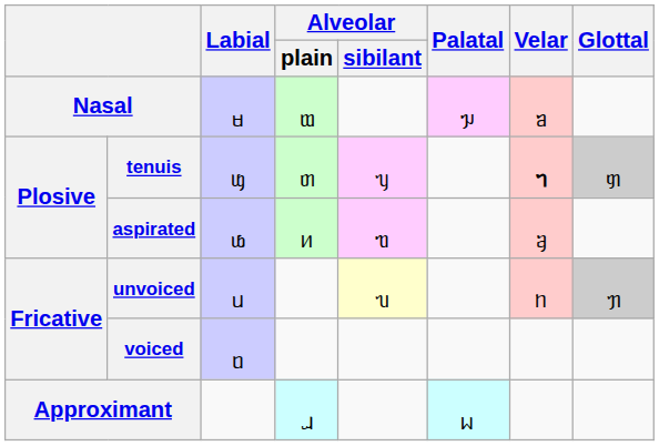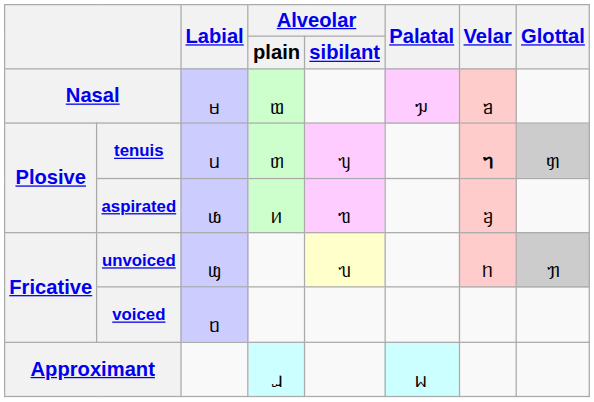 <table class="wikitable" style=text-align:center>
 <tr>
 <th colspan="2" rowspan="2"></th>
 <th rowspan="2"><a href='#'>Labial</a></th>
 <th colspan="2"><a href='#'>Alveolar</a></th>
 <th rowspan="2"><a href='#'>Palatal</a></th>
 <th rowspan="2"><a href='#'>Velar</a></th>
 <th rowspan="2"><a href='#'>Glottal</a></th>
 </tr>
 <tr>
 <th>plain</th>
 <th><a href='#'>sibilant</a></th>
 </tr>
 <tr>
 <th colspan="2"><a href='#'>Nasal</a></th>
 <td style="background-color: #ccf"><br>ᥛ</td>
 <td style="background-color: #cfc"><br>ᥗ</td>
 <td></td>
 <td style="background-color: #fcf"><br>ᥭ</td>
 <td style="background-color: #fcc"><br>ᥑ</td>
 <td></td>
 </tr>
 <tr>
 <th rowspan="2"><a href='#'>Plosive</a></th>
 <th><small><a href='#'>tenuis</a></small></th>
-<td style="background-color: #ccf"><br>ᥜ</td>
+<td style="background-color: #ccf"><br>ᥙ</td>
 <td style="background-color: #cfc"><br>ᥖ</td>
 <td style="background-color: #fcf"><br>ᥡ</td>
 <td></td>
 <td style="background-color: #fcc"><strong><br>ᥐ</strong></td>
 <td style="background-color: #ccc"><br>ᥞ</td>
 </tr>
 <tr>
 <th><small><a href='#'>aspirated</a></small></th>
 <td style="background-color: #ccf"><br>ᥚ</td>
 <td style="background-color: #cfc"><br>ᥢ</td>
 <td style="background-color: #fcf"><br>ᥓ</td>
 <td></td>
 <td style="background-color: #fcc"><br>ᥠ</td>
 <td></td>
 </tr>
 <tr>
 <th rowspan="2"><a href='#'>Fricative</a></th>
 <th><small><a href='#'>unvoiced</a></small></th>
-<td style="background-color: #ccf"><br>ᥙ</td>
+<td style="background-color: #ccf"><br>ᥜ</td>
 <td></td>
 <td style="background-color: #ffc"><br>ᥔ</td>
 <td></td>
 <td style="background-color: #fcc"><br>ᥒ</td>
 <td style="background-color: #ccc"><br>ᥟ</td>
 </tr>
 <tr>
 <th><small><a href='#'>voiced</a></small></th>
 <td style="background-color: #ccf"><br>ᥝ</td>
 <td></td>
 <td></td>
 <td></td>
 <td></td>
 <td></td>
 </tr>
 <tr>
 <th colspan="2"><a href='#'>Approximant</a></th>
 <td></td>
 <td style="background-color: #cff"><br>ᥘ</td>
 <td></td>
 <td style="background-color: #cff"><br>ᥕ</td>
 <td></td>
 <td></td>
 </tr>
 </table>
